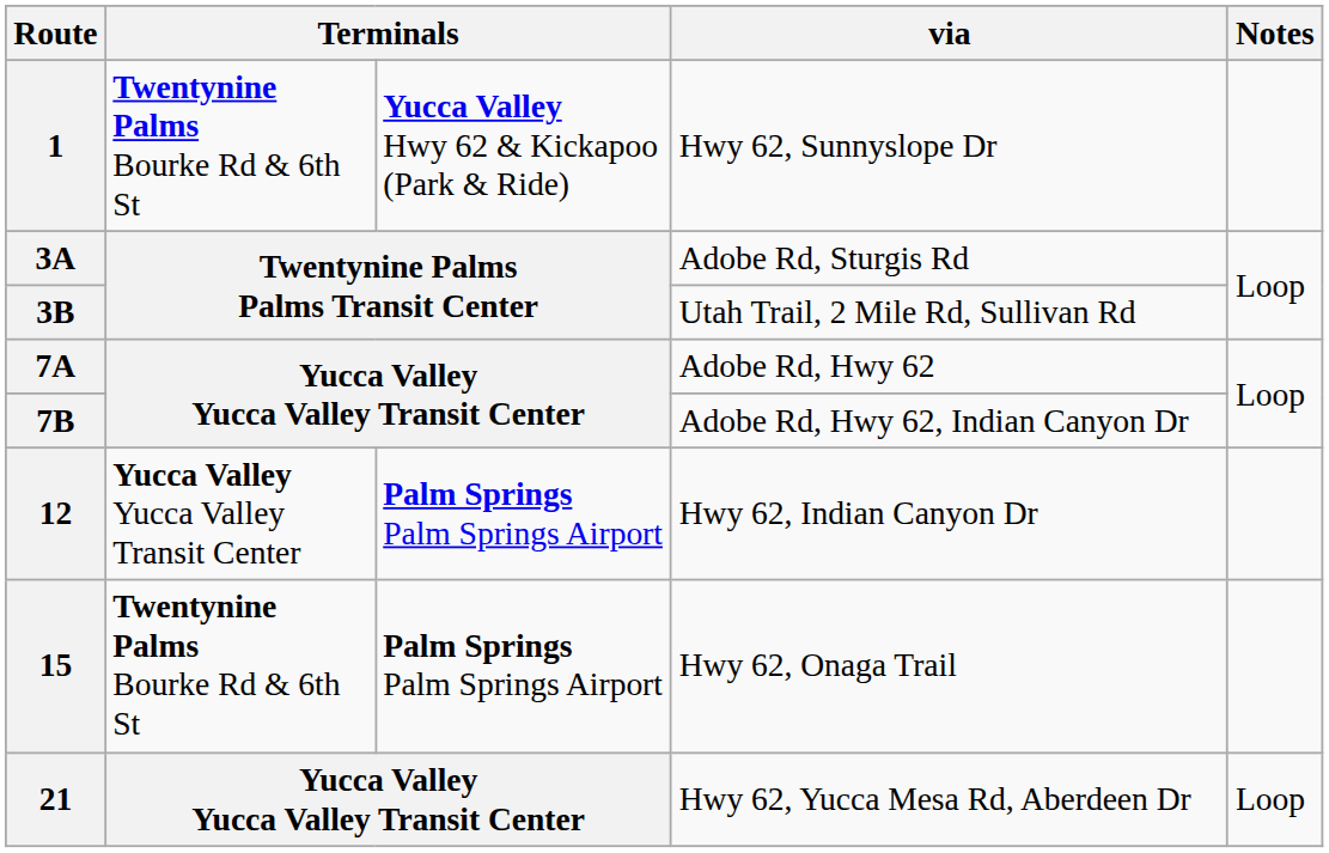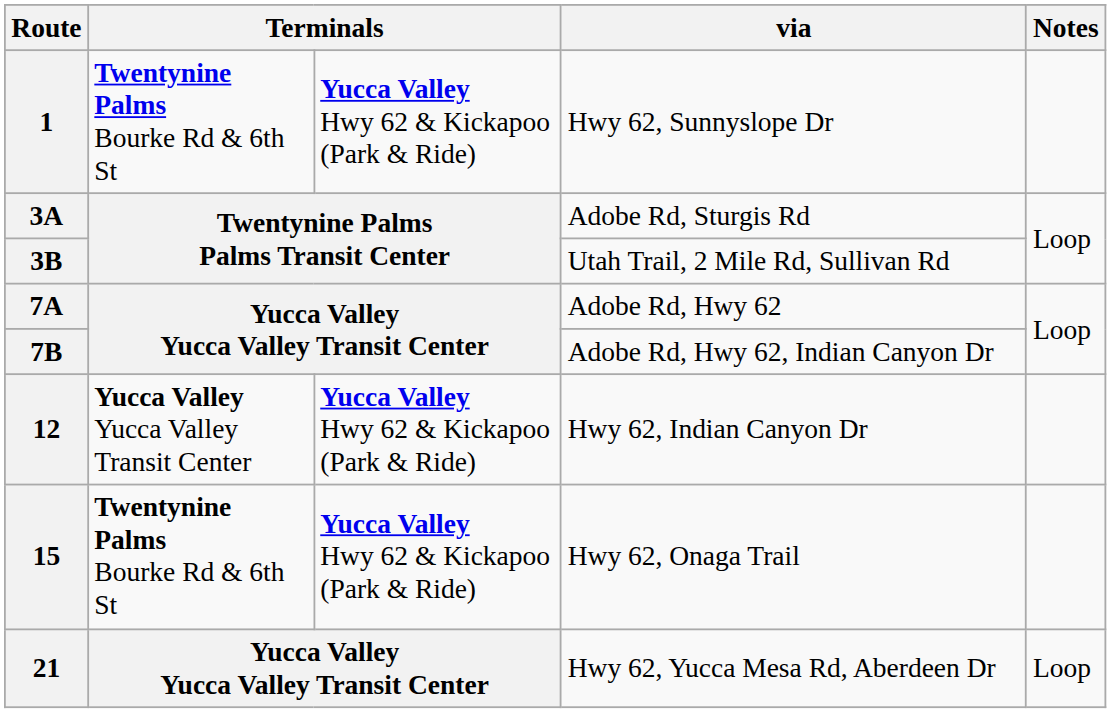 <table class="wikitable" style="font-size: 95%;">
 <tr>
 <th>Route</th>
 <th colspan="2">Terminals</th>
 <th width="250px">via</th>
 <th>Notes</th>
 </tr>
 <tr>
 <th>1</th>
 <td><a href='#'><strong>Twentynine Palms</strong></a><br>Bourke Rd & 6th St</td>
 <td><a href='#'><strong>Yucca Valley</strong></a><br>Hwy 62 & Kickapoo (Park & Ride)</td>
 <td>Hwy 62, Sunnyslope Dr</td>
 <td></td>
 </tr>
 <tr>
 <th>3A</th>
 <th colspan="2" rowspan="2"><strong>Twentynine Palms</strong><br>Palms Transit Center</th>
 <td>Adobe Rd, Sturgis Rd</td>
 <td rowspan="2">Loop</td>
 </tr>
 <tr>
 <th>3B</th>
 <td>Utah Trail, 2 Mile Rd, Sullivan Rd</td>
 </tr>
 <tr>
 <th>7A</th>
 <th colspan="2" rowspan="2"><strong>Yucca Valley</strong><br><strong>Yucca Valley</strong> Transit Center</th>
 <td>Adobe Rd, Hwy 62</td>
 <td rowspan="2">Loop</td>
 </tr>
 <tr>
 <th>7B</th>
 <td>Adobe Rd, Hwy 62, Indian Canyon Dr</td>
 </tr>
 <tr>
 <th>12</th>
 <td><strong>Yucca Valley</strong><br>Yucca Valley Transit Center</td>
-<td><strong><a href='#'>Palm Springs</a></strong><br><a href='#'>Palm Springs Airport</a></td>
+<td><a href='#'><strong>Yucca Valley</strong></a><br>Hwy 62 & Kickapoo (Park & Ride)</td>
 <td>Hwy 62, Indian Canyon Dr</td>
 <td></td>
 </tr>
 <tr>
 <th>15</th>
 <td><strong>Twentynine Palms</strong><br>Bourke Rd & 6th St</td>
-<td><strong>Palm Springs</strong><br>Palm Springs Airport</td>
+<td><a href='#'><strong>Yucca Valley</strong></a><br>Hwy 62 & Kickapoo (Park & Ride)</td>
 <td>Hwy 62, Onaga Trail</td>
 <td></td>
 </tr>
 <tr>
 <th>21</th>
 <th colspan="2"><strong>Yucca Valley</strong><br><strong>Yucca Valley</strong> Transit Center</th>
 <td>Hwy 62, Yucca Mesa Rd, Aberdeen Dr</td>
 <td>Loop</td>
 </tr>
 </table>
